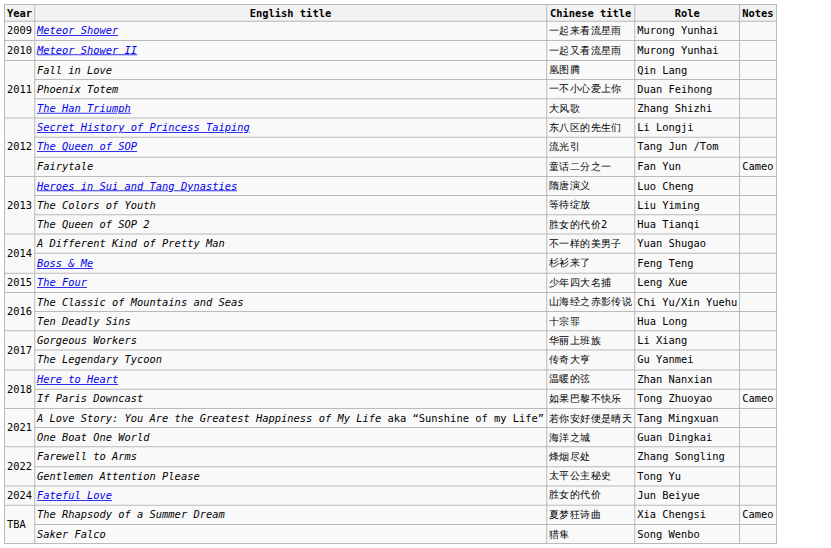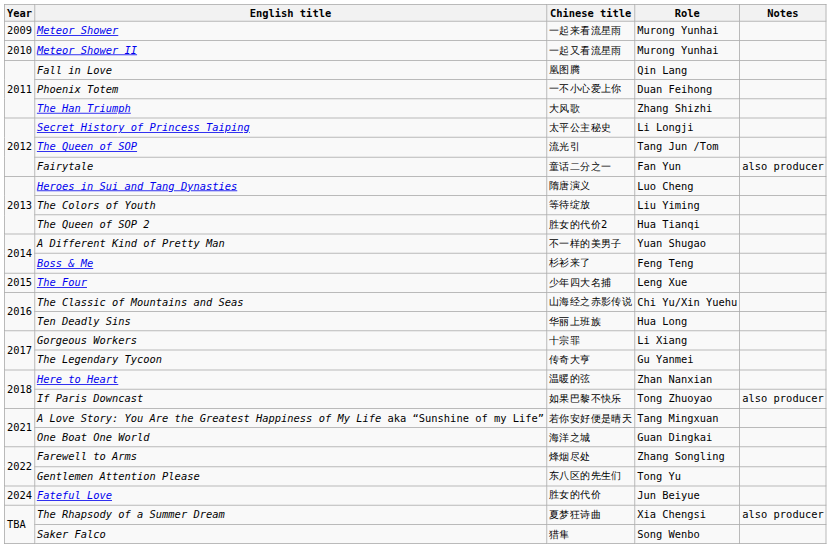 <table class="wikitable sortable">
 <tr>
 <th>Year</th>
 <th>English title</th>
 <th>Chinese title</th>
 <th>Role</th>
 <th>Notes</th>
 </tr>
 <tr>
 <td>2009</td>
 <td><em><a href='#'>Meteor Shower</a></em></td>
 <td>一起来看流星雨</td>
 <td>Murong Yunhai</td>
 <td></td>
 </tr>
 <tr>
 <td>2010</td>
 <td><em><a href='#'>Meteor Shower II</a></em></td>
 <td>一起又看流星雨</td>
 <td>Murong Yunhai</td>
 <td></td>
 </tr>
 <tr>
 <td rowspan=3>2011</td>
 <td><em>Fall in Love</em></td>
 <td>凰图腾</td>
 <td>Qin Lang</td>
 <td></td>
 </tr>
 <tr>
 <td><em>Phoenix Totem</em></td>
 <td>一不小心爱上你</td>
 <td>Duan Feihong</td>
 <td></td>
 </tr>
 <tr>
 <td><em><a href='#'>The Han Triumph</a></em></td>
 <td>大风歌</td>
 <td>Zhang Shizhi</td>
 <td></td>
 </tr>
 <tr>
 <td rowspan=3>2012</td>
 <td><em><a href='#'>Secret History of Princess Taiping</a></em></td>
-<td>东八区的先生们</td>
+<td>太平公主秘史</td>
 <td>Li Longji</td>
 <td></td>
 </tr>
 <tr>
 <td><em><a href='#'>The Queen of SOP</a></em></td>
 <td>流光引</td>
 <td>Tang Jun /Tom</td>
 <td></td>
 </tr>
 <tr>
 <td><em>Fairytale</em></td>
 <td>童话二分之一</td>
 <td>Fan Yun</td>
-<td>Cameo</td>
+<td>also producer</td>
 </tr>
 <tr>
 <td rowspan=3>2013</td>
 <td><em><a href='#'>Heroes in Sui and Tang Dynasties</a></em></td>
 <td>隋唐演义</td>
 <td>Luo Cheng</td>
 <td></td>
 </tr>
 <tr>
 <td><em>The Colors of Youth</em></td>
 <td>等待绽放</td>
 <td>Liu Yiming</td>
 <td></td>
 </tr>
 <tr>
 <td><em>The Queen of SOP 2</em></td>
 <td>胜女的代价2</td>
 <td>Hua Tianqi</td>
 <td></td>
 </tr>
 <tr>
 <td rowspan=2>2014</td>
 <td><em>A Different Kind of Pretty Man</em></td>
 <td>不一样的美男子</td>
 <td>Yuan Shugao</td>
 <td></td>
 </tr>
 <tr>
 <td><em><a href='#'>Boss & Me</a></em></td>
 <td>杉衫来了</td>
 <td>Feng Teng</td>
 <td></td>
 </tr>
 <tr>
 <td>2015</td>
 <td><em><a href='#'>The Four</a></em></td>
 <td>少年四大名捕</td>
 <td>Leng Xue</td>
 <td></td>
 </tr>
 <tr>
 <td rowspan=2>2016</td>
 <td><em>The Classic of Mountains and Seas</em></td>
 <td>山海经之赤影传说</td>
 <td>Chi Yu/Xin Yuehu</td>
 <td></td>
 </tr>
 <tr>
 <td><em>Ten Deadly Sins</em></td>
-<td>十宗罪</td>
+<td>华丽上班族</td>
 <td>Hua Long</td>
 <td></td>
 </tr>
 <tr>
 <td rowspan=2>2017</td>
 <td><em>Gorgeous Workers</em></td>
-<td>华丽上班族</td>
+<td>十宗罪</td>
 <td>Li Xiang</td>
 <td></td>
 </tr>
 <tr>
 <td><em>The Legendary Tycoon</em></td>
 <td>传奇大亨</td>
 <td>Gu Yanmei</td>
 <td></td>
 </tr>
 <tr>
 <td rowspan=2>2018</td>
 <td><em><a href='#'>Here to Heart</a></em></td>
 <td>温暖的弦</td>
 <td>Zhan Nanxian</td>
 <td></td>
 </tr>
 <tr>
 <td><em>If Paris Downcast</em></td>
 <td>如果巴黎不快乐</td>
 <td>Tong Zhuoyao</td>
-<td>Cameo</td>
+<td>also producer</td>
 </tr>
 <tr>
 <td rowspan=2>2021</td>
 <td><em>A Love Story: You Are the Greatest Happiness of My Life</em> aka “Sunshine of my Life”</td>
 <td>若你安好便是晴天</td>
 <td>Tang Mingxuan</td>
 <td></td>
 </tr>
 <tr>
 <td><em>One Boat One World</em></td>
 <td>海洋之城</td>
 <td>Guan Dingkai</td>
 <td></td>
 </tr>
 <tr>
 <td rowspan=2>2022</td>
 <td><em>Farewell to Arms</em></td>
 <td>烽烟尽处</td>
 <td>Zhang Songling</td>
 <td></td>
 </tr>
 <tr>
 <td><em>Gentlemen Attention Please</em></td>
-<td>太平公主秘史</td>
+<td>东八区的先生们</td>
 <td>Tong Yu</td>
 <td></td>
 </tr>
 <tr>
 <td>2024</td>
 <td><em><a href='#'>Fateful Love</a></em></td>
 <td>胜女的代价</td>
 <td>Jun Beiyue</td>
 <td></td>
 </tr>
 <tr>
 <td rowspan=2>TBA</td>
 <td><em>The Rhapsody of a Summer Dream</em></td>
 <td>夏梦狂诗曲</td>
 <td>Xia Chengsi</td>
-<td>Cameo</td>
+<td>also producer</td>
 </tr>
 <tr>
 <td><em>Saker Falco</em></td>
 <td>猎隼</td>
 <td>Song Wenbo</td>
 <td></td>
 </tr>
 </table>
